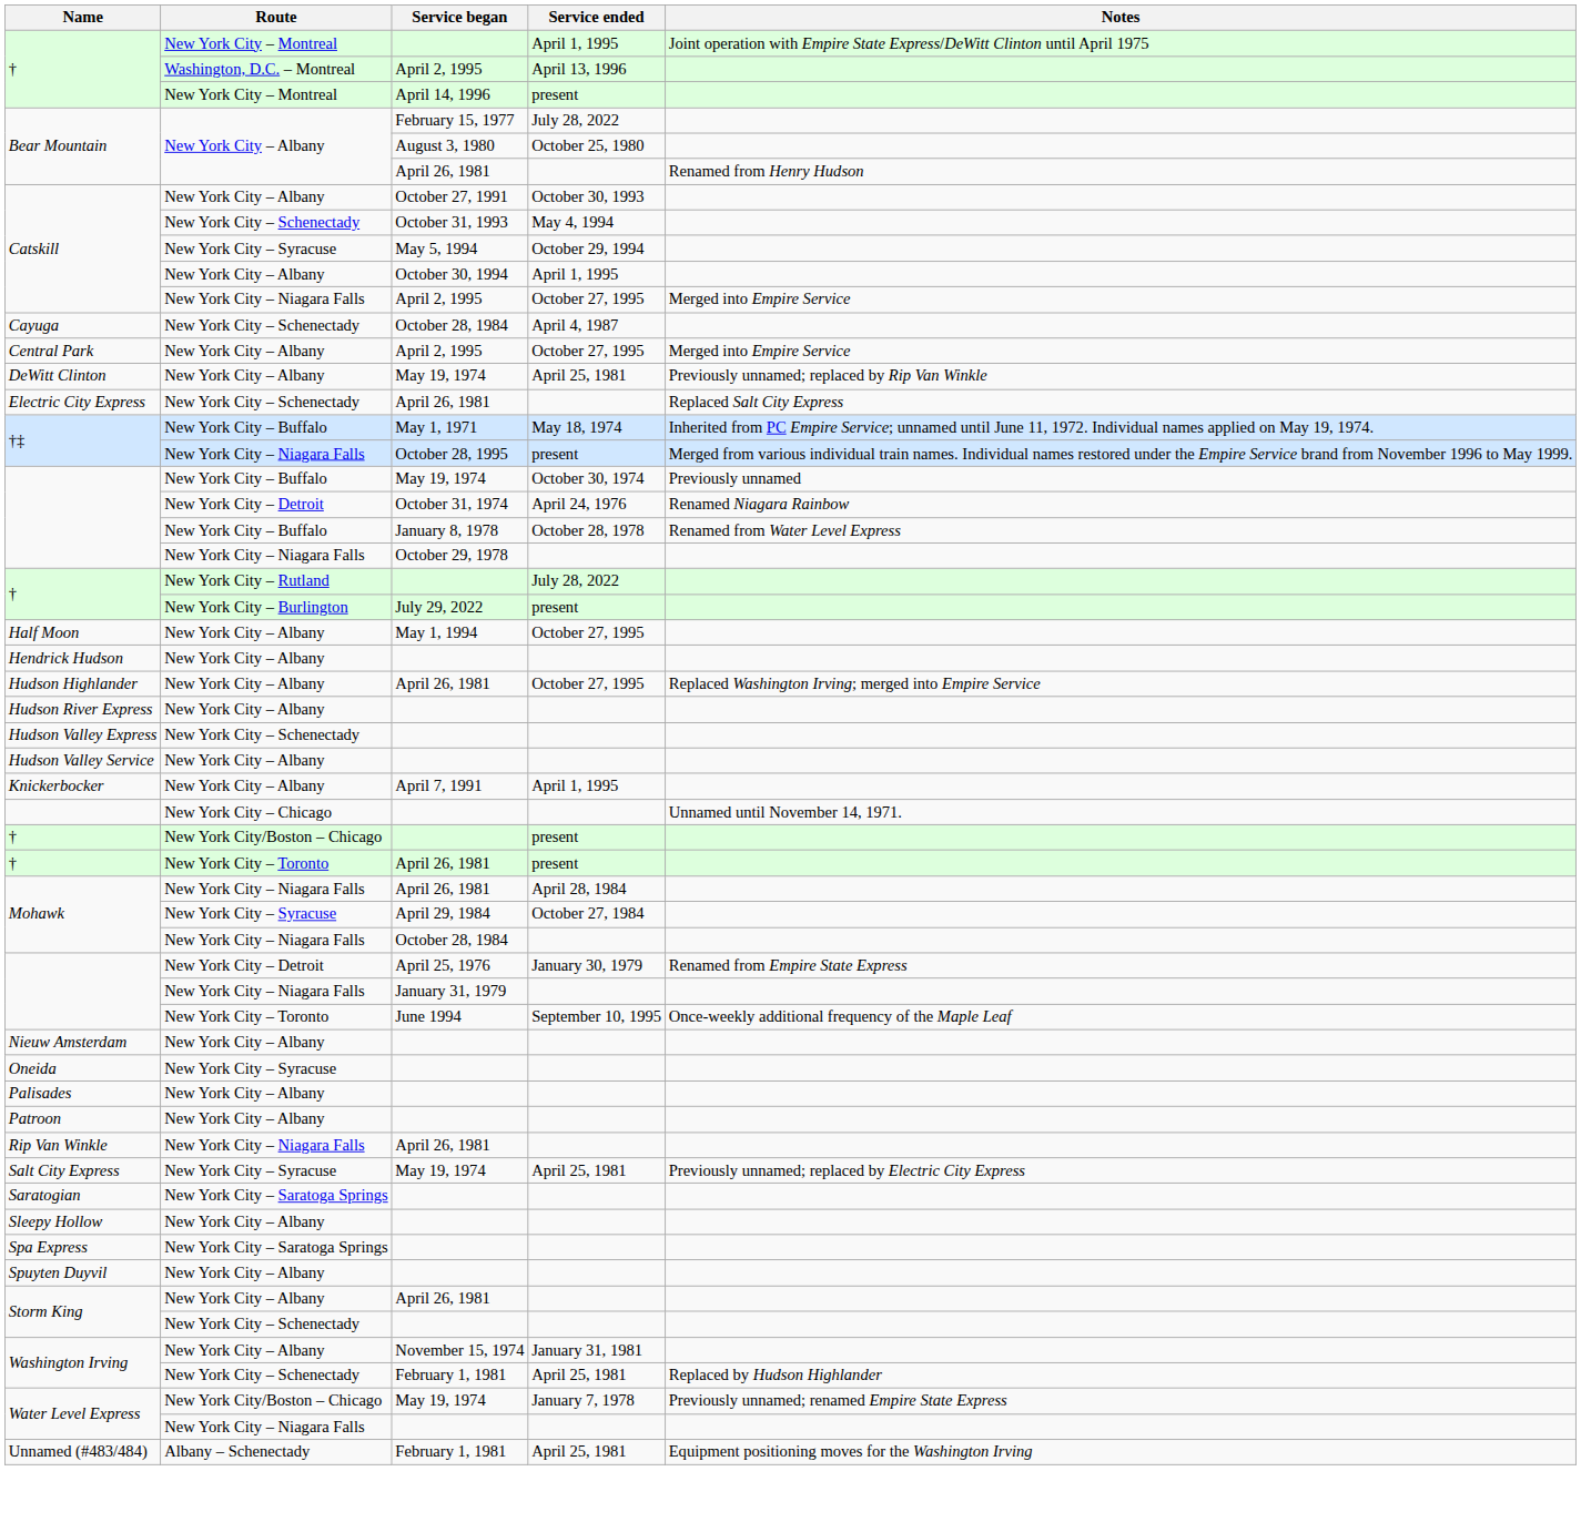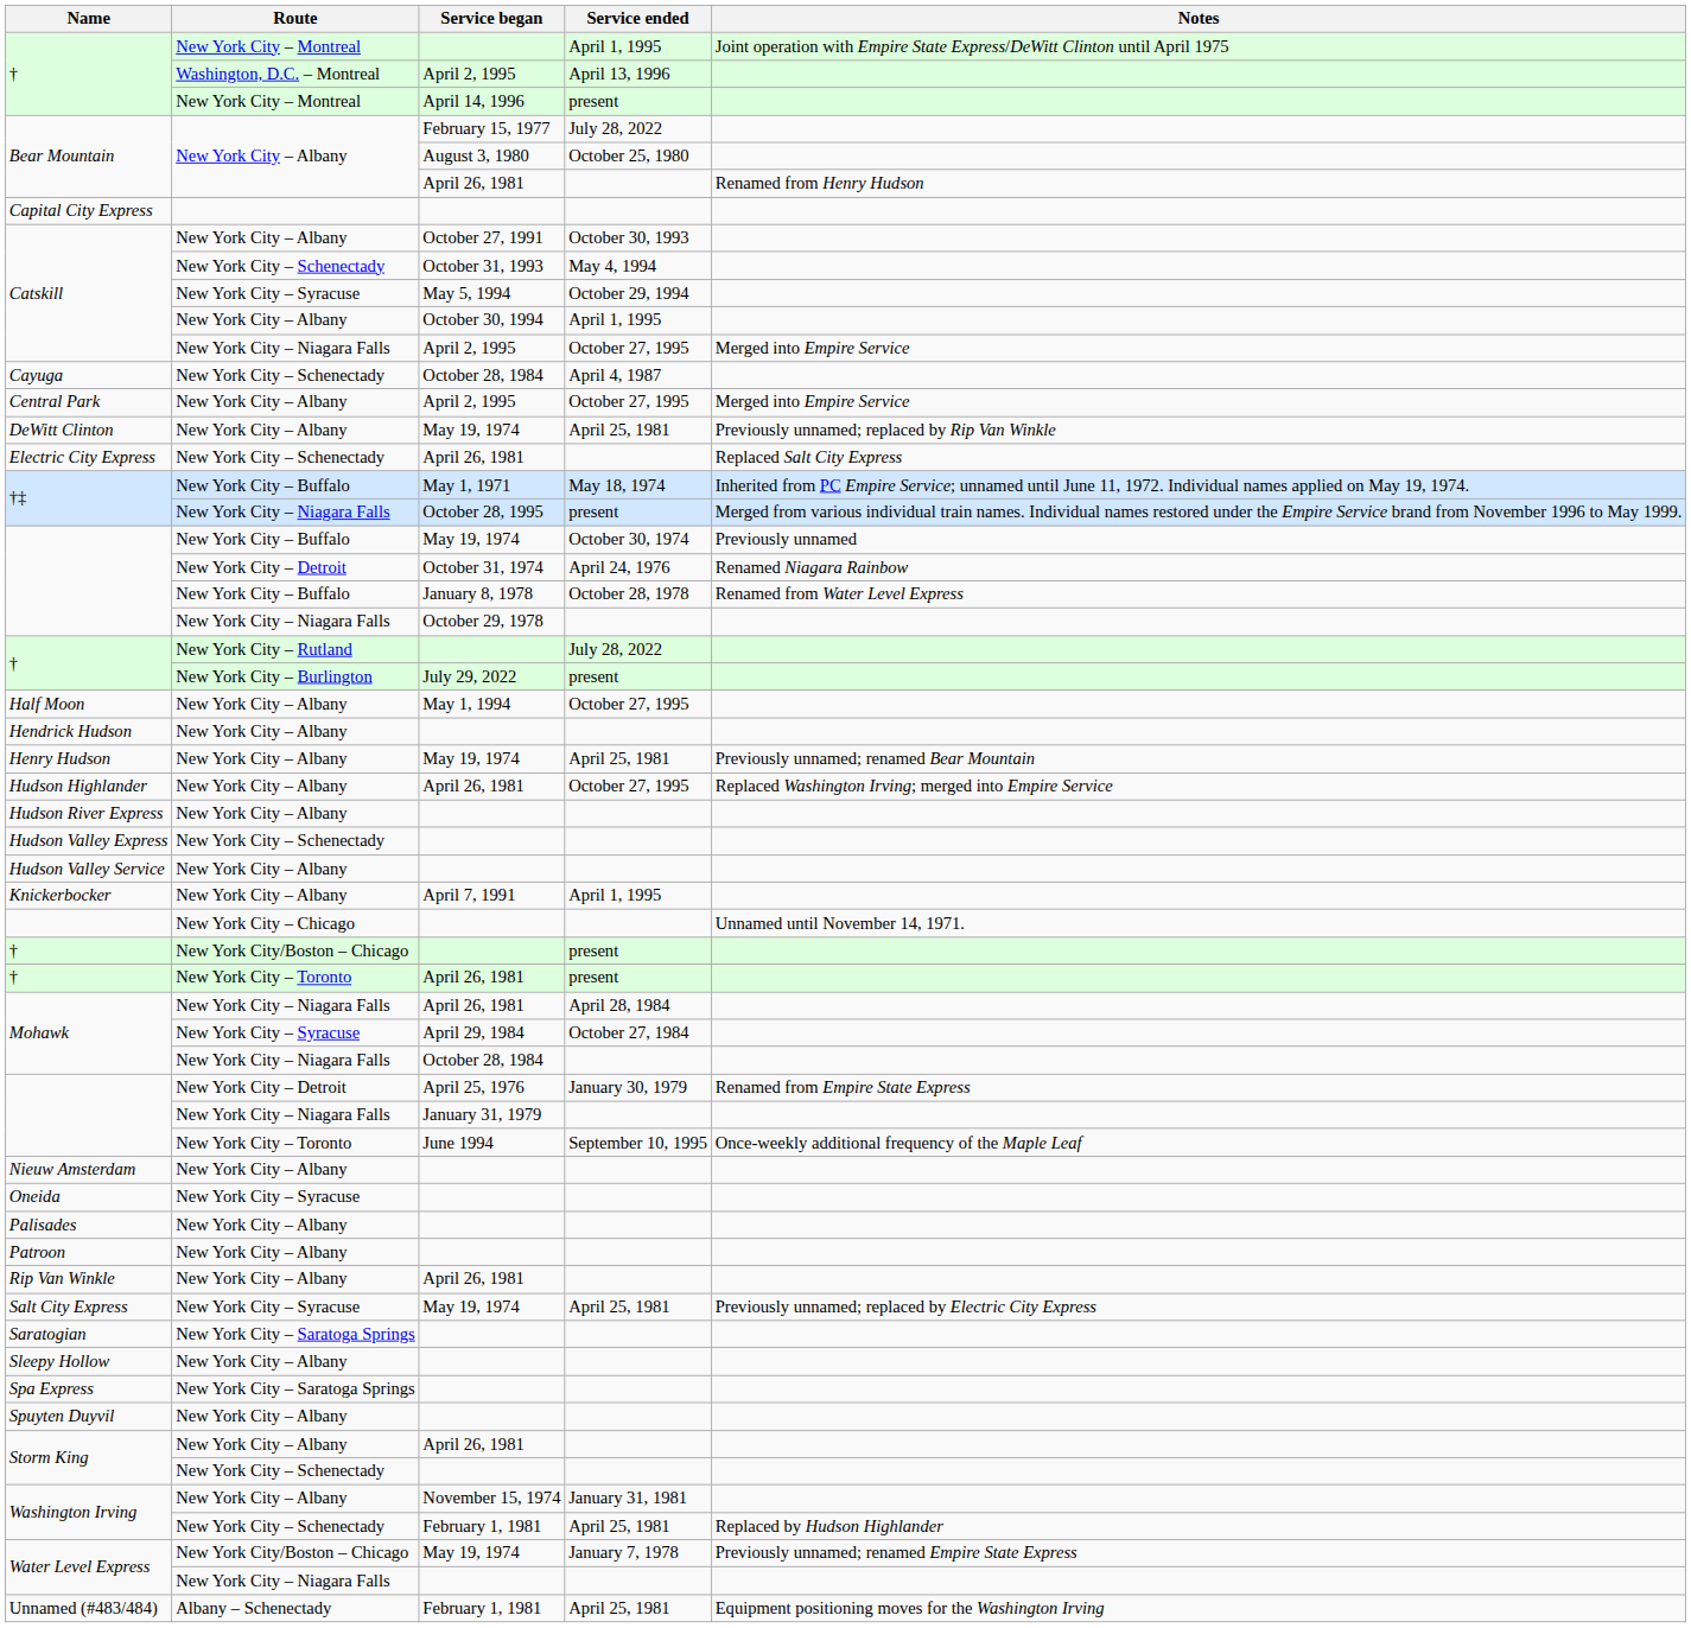 <table class="wikitable">
 <tr>
 <th scope="col">Name</th>
 <th scope="col">Route</th>
 <th scope="col">Service began</th>
 <th scope="col">Service ended</th>
 <th>Notes</th>
 </tr>
 <tr bgcolor="ddffdd">
 <td rowspan="3"> †</td>
 <td><a href='#'>New York City</a> – <a href='#'>Montreal</a></td>
 <td></td>
 <td>April 1, 1995</td>
 <td>Joint operation with <em>Empire State Express</em>/<em>DeWitt Clinton</em> until April 1975</td>
 </tr>
 <tr bgcolor="ddffdd">
 <td><a href='#'>Washington, D.C.</a> – Montreal</td>
 <td>April 2, 1995</td>
 <td>April 13, 1996</td>
 <td></td>
 </tr>
 <tr bgcolor="ddffdd">
 <td>New York City – Montreal</td>
 <td>April 14, 1996</td>
 <td>present</td>
 <td></td>
 </tr>
 <tr>
 <td rowspan=3><em>Bear Mountain</em></td>
 <td rowspan=3><a href='#'>New York City</a> – Albany</td>
 <td>February 15, 1977</td>
 <td>July 28, 2022</td>
 <td></td>
 </tr>
 <tr>
 <td>August 3, 1980</td>
 <td>October 25, 1980</td>
 <td></td>
 </tr>
 <tr>
 <td>April 26, 1981</td>
 <td></td>
 <td>Renamed from <em>Henry Hudson</em></td>
+</tr>
+<tr>
+<td><em>Capital City Express</em></td>
+<td></td>
+<td></td>
+<td></td>
+<td></td>
 </tr>
 <tr>
 <td rowspan=5><em>Catskill</em></td>
 <td>New York City – Albany</td>
 <td>October 27, 1991</td>
 <td>October 30, 1993</td>
 <td></td>
 </tr>
 <tr>
 <td>New York City – <a href='#'>Schenectady</a></td>
 <td>October 31, 1993</td>
 <td>May 4, 1994</td>
 <td></td>
 </tr>
 <tr>
 <td>New York City – Syracuse</td>
 <td>May 5, 1994</td>
 <td>October 29, 1994</td>
 <td></td>
 </tr>
 <tr>
 <td>New York City – Albany</td>
 <td>October 30, 1994</td>
 <td>April 1, 1995</td>
 <td></td>
 </tr>
 <tr>
 <td>New York City – Niagara Falls</td>
 <td>April 2, 1995</td>
 <td>October 27, 1995</td>
 <td>Merged into <em>Empire Service</em></td>
 </tr>
 <tr>
 <td><em>Cayuga</em></td>
 <td>New York City – Schenectady</td>
 <td>October 28, 1984</td>
 <td>April 4, 1987</td>
 <td></td>
 </tr>
 <tr>
 <td><em>Central Park</em></td>
 <td>New York City – Albany</td>
 <td>April 2, 1995</td>
 <td>October 27, 1995</td>
 <td>Merged into <em>Empire Service</em></td>
 </tr>
 <tr>
 <td><em>DeWitt Clinton</em></td>
 <td>New York City – Albany</td>
 <td>May 19, 1974</td>
 <td>April 25, 1981</td>
 <td>Previously unnamed; replaced by <em>Rip Van Winkle</em></td>
 </tr>
 <tr>
 <td><em>Electric City Express</em></td>
 <td>New York City – Schenectady</td>
 <td>April 26, 1981</td>
 <td></td>
 <td>Replaced <em>Salt City Express</em></td>
 </tr>
 <tr bgcolor="d0e7ff">
 <td rowspan="2"> †‡</td>
 <td>New York City – Buffalo</td>
 <td>May 1, 1971</td>
 <td>May 18, 1974</td>
 <td>Inherited from <a href='#'>PC</a> <em>Empire Service</em>; unnamed until June 11, 1972. Individual names applied on May 19, 1974.</td>
 </tr>
 <tr bgcolor="d0e7ff">
 <td>New York City – <a href='#'>Niagara Falls</a></td>
 <td>October 28, 1995</td>
 <td>present</td>
 <td>Merged from various individual train names. Individual names restored under the <em>Empire Service</em> brand from November 1996 to May 1999.</td>
 </tr>
 <tr>
 <td rowspan=4></td>
 <td>New York City – Buffalo</td>
 <td>May 19, 1974</td>
 <td>October 30, 1974</td>
 <td>Previously unnamed</td>
 </tr>
 <tr>
 <td>New York City – <a href='#'>Detroit</a></td>
 <td>October 31, 1974</td>
 <td>April 24, 1976</td>
 <td>Renamed <em>Niagara Rainbow</em></td>
 </tr>
 <tr>
 <td>New York City – Buffalo</td>
 <td>January 8, 1978</td>
 <td>October 28, 1978</td>
 <td>Renamed from <em>Water Level Express</em></td>
 </tr>
 <tr>
 <td>New York City – Niagara Falls</td>
 <td>October 29, 1978</td>
 <td></td>
 <td></td>
 </tr>
 <tr bgcolor="ddffdd">
 <td rowspan="2"> †</td>
 <td>New York City – <a href='#'>Rutland</a></td>
 <td></td>
 <td>July 28, 2022</td>
 <td></td>
 </tr>
 <tr bgcolor="ddffdd">
 <td>New York City – <a href='#'>Burlington</a></td>
 <td>July 29, 2022</td>
 <td>present</td>
 <td></td>
 </tr>
 <tr>
 <td><em>Half Moon</em></td>
 <td>New York City – Albany</td>
 <td>May 1, 1994</td>
 <td>October 27, 1995</td>
 <td></td>
 </tr>
 <tr>
 <td><em>Hendrick Hudson</em></td>
 <td>New York City – Albany</td>
 <td></td>
 <td></td>
 <td></td>
 </tr>
 <tr>
+<td><em>Henry Hudson</em></td>
+<td>New York City – Albany</td>
+<td>May 19, 1974</td>
+<td>April 25, 1981</td>
+<td>Previously unnamed; renamed <em>Bear Mountain</em></td>
+</tr>
+<tr>
 <td><em>Hudson Highlander</em></td>
 <td>New York City – Albany</td>
 <td>April 26, 1981</td>
 <td>October 27, 1995</td>
 <td>Replaced <em>Washington Irving</em>; merged into <em>Empire Service</em></td>
 </tr>
 <tr>
 <td><em>Hudson River Express</em></td>
 <td>New York City – Albany</td>
 <td></td>
 <td></td>
 <td></td>
 </tr>
 <tr>
 <td><em>Hudson Valley Express</em></td>
 <td>New York City – Schenectady</td>
 <td></td>
 <td></td>
 <td></td>
 </tr>
 <tr>
 <td><em>Hudson Valley Service</em></td>
 <td>New York City – Albany</td>
 <td></td>
 <td></td>
 <td></td>
 </tr>
 <tr>
 <td><em>Knickerbocker</em></td>
 <td>New York City – Albany</td>
 <td>April 7, 1991</td>
 <td>April 1, 1995</td>
 <td></td>
 </tr>
 <tr>
 <td></td>
 <td>New York City – Chicago</td>
 <td></td>
 <td></td>
 <td>Unnamed until November 14, 1971.</td>
 </tr>
 <tr bgcolor="ddffdd">
 <td> †</td>
 <td>New York City/Boston – Chicago</td>
 <td></td>
 <td>present</td>
 <td></td>
 </tr>
 <tr bgcolor="ddffdd">
 <td> †</td>
 <td>New York City – <a href='#'>Toronto</a></td>
 <td>April 26, 1981</td>
 <td>present</td>
 <td></td>
 </tr>
 <tr>
 <td rowspan=3><em>Mohawk</em></td>
 <td>New York City – Niagara Falls</td>
 <td>April 26, 1981</td>
 <td>April 28, 1984</td>
 <td></td>
 </tr>
 <tr>
 <td>New York City – <a href='#'>Syracuse</a></td>
 <td>April 29, 1984</td>
 <td>October 27, 1984</td>
 <td></td>
 </tr>
 <tr>
 <td>New York City – Niagara Falls</td>
 <td>October 28, 1984</td>
 <td></td>
 <td></td>
 </tr>
 <tr>
 <td rowspan=3></td>
 <td>New York City – Detroit</td>
 <td>April 25, 1976</td>
 <td>January 30, 1979</td>
 <td>Renamed from <em>Empire State Express</em></td>
 </tr>
 <tr>
 <td>New York City – Niagara Falls</td>
 <td>January 31, 1979</td>
 <td></td>
 <td></td>
 </tr>
 <tr>
 <td>New York City – Toronto</td>
 <td>June 1994</td>
 <td>September 10, 1995</td>
 <td>Once-weekly additional frequency of the <em>Maple Leaf</em></td>
 </tr>
 <tr>
 <td><em>Nieuw Amsterdam</em></td>
 <td>New York City – Albany</td>
 <td></td>
 <td></td>
 <td></td>
 </tr>
 <tr>
 <td><em>Oneida</em></td>
 <td>New York City – Syracuse</td>
 <td></td>
 <td></td>
 <td></td>
 </tr>
 <tr>
 <td><em>Palisades</em></td>
 <td>New York City – Albany</td>
 <td></td>
 <td></td>
 <td></td>
 </tr>
 <tr>
 <td><em>Patroon</em></td>
 <td>New York City – Albany</td>
 <td></td>
 <td></td>
 <td></td>
 </tr>
 <tr>
 <td><em>Rip Van Winkle</em></td>
-<td>New York City – <a href='#'>Niagara Falls</a></td>
+<td>New York City – Albany</td>
 <td>April 26, 1981</td>
 <td></td>
 <td></td>
 </tr>
 <tr>
 <td><em>Salt City Express</em></td>
 <td>New York City – Syracuse</td>
 <td>May 19, 1974</td>
 <td>April 25, 1981</td>
 <td>Previously unnamed; replaced by <em>Electric City Express</em></td>
 </tr>
 <tr>
 <td><em>Saratogian</em></td>
 <td>New York City – <a href='#'>Saratoga Springs</a></td>
 <td></td>
 <td></td>
 <td></td>
 </tr>
 <tr>
 <td><em>Sleepy Hollow</em></td>
 <td>New York City – Albany</td>
 <td></td>
 <td></td>
 <td></td>
 </tr>
 <tr>
 <td><em>Spa Express</em></td>
 <td>New York City – Saratoga Springs</td>
 <td></td>
 <td></td>
 <td></td>
 </tr>
 <tr>
 <td><em>Spuyten Duyvil</em></td>
 <td>New York City – Albany</td>
 <td></td>
 <td></td>
 <td></td>
 </tr>
 <tr>
 <td rowspan=2><em>Storm King</em></td>
 <td>New York City – Albany</td>
 <td>April 26, 1981</td>
 <td></td>
 <td></td>
 </tr>
 <tr>
 <td>New York City – Schenectady</td>
 <td></td>
 <td></td>
 <td></td>
 </tr>
 <tr>
 <td rowspan=2><em>Washington Irving</em></td>
 <td>New York City – Albany</td>
 <td>November 15, 1974</td>
 <td>January 31, 1981</td>
 <td></td>
 </tr>
 <tr>
 <td>New York City – Schenectady</td>
 <td>February 1, 1981</td>
 <td>April 25, 1981</td>
 <td>Replaced by <em>Hudson Highlander</em></td>
 </tr>
 <tr>
 <td rowspan=2><em>Water Level Express</em></td>
 <td>New York City/Boston – Chicago</td>
 <td>May 19, 1974</td>
 <td>January 7, 1978</td>
 <td>Previously unnamed; renamed <em>Empire State Express</em></td>
 </tr>
 <tr>
 <td>New York City – Niagara Falls</td>
 <td></td>
 <td></td>
 <td></td>
 </tr>
 <tr>
 <td>Unnamed (#483/484)</td>
 <td>Albany – Schenectady</td>
 <td>February 1, 1981</td>
 <td>April 25, 1981</td>
 <td>Equipment positioning moves for the <em>Washington Irving</em></td>
 </tr>
 </table>
